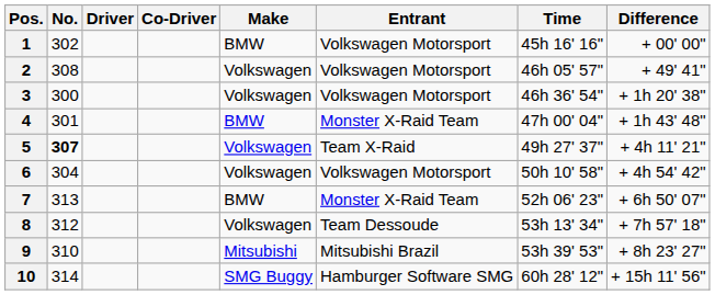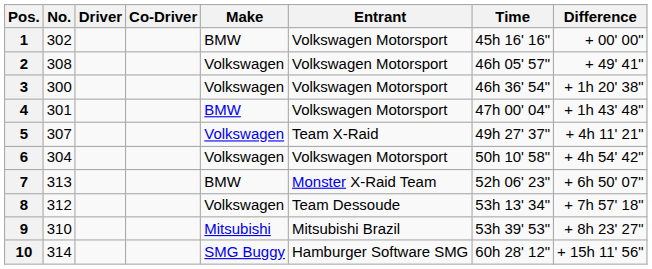 <table class="wikitable" style="font-size:85%;">
 <tr>
 <th>Pos.</th>
 <th>No.</th>
 <th>Driver</th>
 <th>Co-Driver</th>
 <th>Make</th>
 <th>Entrant</th>
 <th>Time</th>
 <th>Difference</th>
 </tr>
 <tr>
 <th>1</th>
 <td>302</td>
 <td></td>
 <td></td>
 <td>BMW</td>
 <td>Volkswagen Motorsport</td>
 <td>45h 16' 16"</td>
 <td align=right>+ 00' 00"</td>
 </tr>
 <tr>
 <th>2</th>
 <td>308</td>
 <td></td>
 <td></td>
 <td>Volkswagen</td>
 <td>Volkswagen Motorsport</td>
 <td>46h 05' 57"</td>
 <td align=right>+ 49' 41"</td>
 </tr>
 <tr>
 <th>3</th>
 <td>300</td>
 <td></td>
 <td></td>
 <td>Volkswagen</td>
 <td>Volkswagen Motorsport</td>
 <td>46h 36' 54"</td>
 <td align=right>+ 1h 20' 38"</td>
 </tr>
 <tr>
 <th>4</th>
 <td>301</td>
 <td></td>
 <td></td>
 <td><a href='#'>BMW</a></td>
-<td><a href='#'>Monster</a> X-Raid Team</td>
+<td>Volkswagen Motorsport</td>
 <td>47h 00' 04"</td>
 <td align=right>+ 1h 43' 48"</td>
 </tr>
 <tr>
 <th>5</th>
-<td><strong>307</strong></td>
+<td>307</td>
 <td></td>
 <td></td>
 <td><a href='#'>Volkswagen</a></td>
 <td>Team X-Raid</td>
 <td>49h 27' 37"</td>
 <td align=right>+ 4h 11' 21"</td>
 </tr>
 <tr>
 <th>6</th>
 <td>304</td>
 <td></td>
 <td></td>
 <td>Volkswagen</td>
 <td>Volkswagen Motorsport</td>
 <td>50h 10' 58"</td>
 <td align=right>+ 4h 54' 42"</td>
 </tr>
 <tr>
 <th>7</th>
 <td>313</td>
 <td></td>
 <td></td>
 <td>BMW</td>
 <td><a href='#'>Monster</a> X-Raid Team</td>
 <td>52h 06' 23"</td>
 <td align=right>+ 6h 50' 07"</td>
 </tr>
 <tr>
 <th>8</th>
 <td>312</td>
 <td></td>
 <td></td>
 <td>Volkswagen</td>
 <td>Team Dessoude</td>
 <td>53h 13' 34"</td>
 <td align=right>+ 7h 57' 18"</td>
 </tr>
 <tr>
 <th>9</th>
 <td>310</td>
 <td></td>
 <td></td>
 <td><a href='#'>Mitsubishi</a></td>
 <td>Mitsubishi Brazil</td>
 <td>53h 39' 53"</td>
 <td align=right>+ 8h 23' 27"</td>
 </tr>
 <tr>
 <th>10</th>
 <td>314</td>
 <td></td>
 <td></td>
 <td><a href='#'>SMG Buggy</a></td>
 <td>Hamburger Software SMG</td>
 <td>60h 28' 12"</td>
 <td align=right>+ 15h 11' 56"</td>
 </tr>
 </table>
